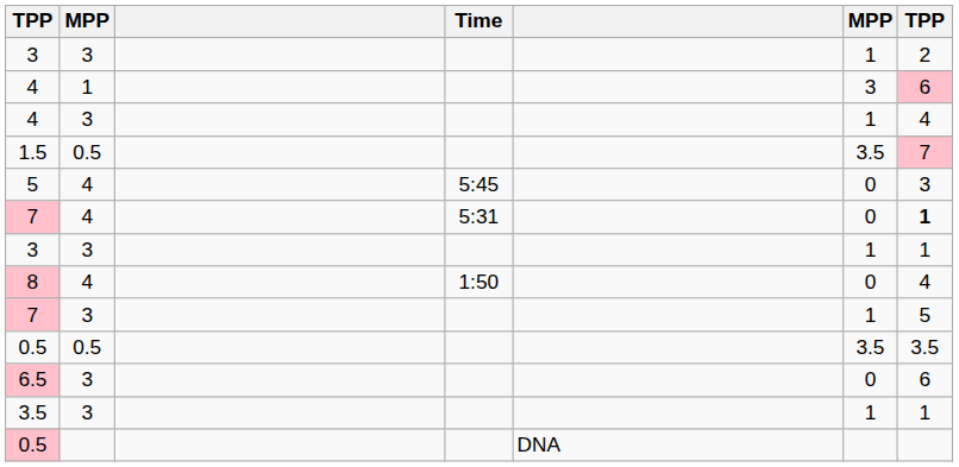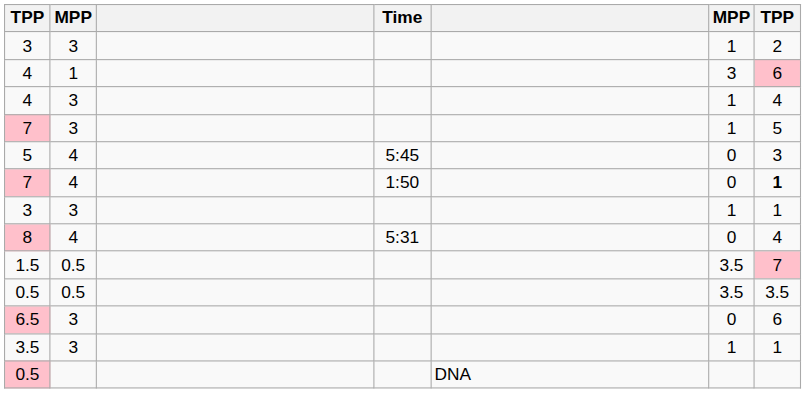 <table class="wikitable" style="text-align: center;" |>
 <tr>
 <th width="35">TPP</th>
 <th width="35">MPP</th>
 <th width="250"></th>
 <th width="45">Time</th>
 <th width="250"></th>
 <th width="35">MPP</th>
 <th width="35">TPP</th>
 </tr>
 <tr>
 <td>3</td>
 <td>3</td>
 <td style="text-align:left;"></td>
 <td></td>
 <td style="text-align:left;"><strong></strong></td>
 <td>1</td>
 <td>2</td>
 </tr>
 <tr>
 <td>4</td>
 <td>1</td>
 <td style="text-align:left;"><strong></strong></td>
 <td></td>
 <td style="text-align:left;"></td>
 <td>3</td>
 <td bgcolor=pink>6</td>
 </tr>
 <tr>
 <td>4</td>
 <td>3</td>
 <td style="text-align:left;"></td>
 <td></td>
 <td style="text-align:left;"><strong></strong></td>
 <td>1</td>
 <td>4</td>
 </tr>
 <tr>
-<td>1.5</td>
-<td>0.5</td>
+<td bgcolor=pink>7</td>
+<td>3</td>
+<td style="text-align:left;"></td>
+<td></td>
 <td style="text-align:left;"><strong></strong></td>
-<td></td>
-<td style="text-align:left;"></td>
-<td>3.5</td>
-<td bgcolor=pink>7</td>
+<td>1</td>
+<td>5</td>
 </tr>
 <tr>
 <td>5</td>
 <td>4</td>
 <td style="text-align:left;"></td>
 <td>5:45</td>
 <td style="text-align:left;"><strong></strong></td>
 <td>0</td>
 <td>3</td>
 </tr>
 <tr>
 <td bgcolor=pink>7</td>
 <td>4</td>
 <td style="text-align:left;"></td>
-<td>5:31</td>
+<td>1:50</td>
 <td style="text-align:left;"><strong></strong></td>
 <td>0</td>
 <td><strong>1</strong></td>
 </tr>
 <tr>
 <td>3</td>
 <td>3</td>
 <td style="text-align:left;"></td>
 <td></td>
 <td style="text-align:left;"><strong></strong></td>
 <td>1</td>
 <td>1</td>
 </tr>
 <tr>
 <td bgcolor=pink>8</td>
 <td>4</td>
 <td style="text-align:left;"></td>
-<td>1:50</td>
+<td>5:31</td>
 <td style="text-align:left;"><strong></strong></td>
 <td>0</td>
 <td>4</td>
 </tr>
 <tr>
+<td>1.5</td>
+<td>0.5</td>
+<td style="text-align:left;"><strong></strong></td>
+<td></td>
+<td style="text-align:left;"></td>
+<td>3.5</td>
 <td bgcolor=pink>7</td>
-<td>3</td>
-<td style="text-align:left;"></td>
-<td></td>
-<td style="text-align:left;"><strong></strong></td>
-<td>1</td>
-<td>5</td>
 </tr>
 <tr>
 <td>0.5</td>
 <td>0.5</td>
 <td style="text-align:left;"><strong></strong></td>
 <td></td>
 <td style="text-align:left;"></td>
 <td>3.5</td>
 <td>3.5</td>
 </tr>
 <tr>
 <td bgcolor=pink>6.5</td>
 <td>3</td>
 <td style="text-align:left;"></td>
 <td></td>
 <td style="text-align:left;"><strong></strong></td>
 <td>0</td>
 <td>6</td>
 </tr>
 <tr>
 <td>3.5</td>
 <td>3</td>
 <td style="text-align:left;"></td>
 <td></td>
 <td style="text-align:left;"><strong></strong></td>
 <td>1</td>
 <td>1</td>
 </tr>
 <tr>
 <td bgcolor=pink>0.5</td>
 <td></td>
 <td style="text-align:left;"></td>
 <td></td>
 <td style="text-align:left;">DNA</td>
 <td></td>
 <td></td>
 </tr>
 </table>
